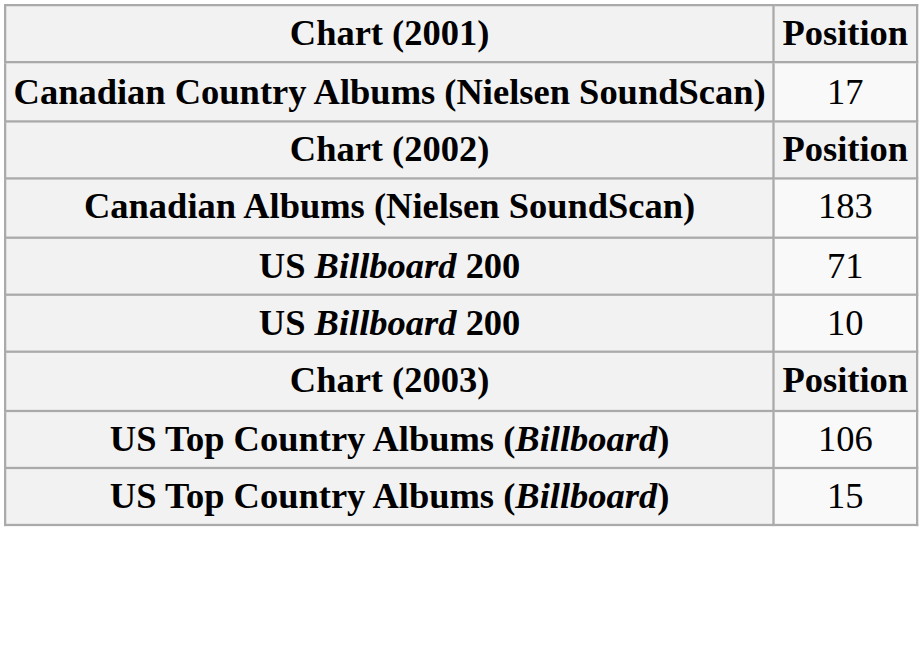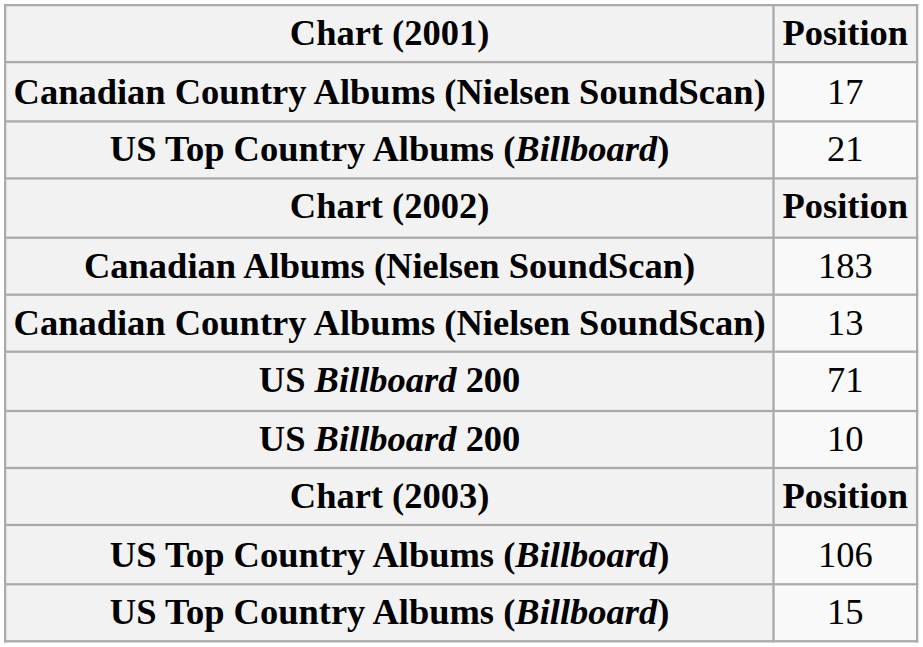 <table class="wikitable plainrowheaders" style="text-align:center">
 <tr>
 <th scope="col">Chart (2001)</th>
 <th scope="col">Position</th>
 </tr>
 <tr>
 <th scope="row">Canadian Country Albums (Nielsen SoundScan)</th>
 <td>17</td>
 </tr>
 <tr>
+<th scope="row">US Top Country Albums (<em>Billboard</em>)</th>
+<td>21</td>
+</tr>
+<tr>
 <th scope="col">Chart (2002)</th>
 <th scope="col">Position</th>
 </tr>
 <tr>
 <th scope="row">Canadian Albums (Nielsen SoundScan)</th>
 <td>183</td>
+</tr>
+<tr>
+<th scope="row">Canadian Country Albums (Nielsen SoundScan)</th>
+<td>13</td>
 </tr>
 <tr>
 <th scope="row">US <em>Billboard</em> 200</th>
 <td>71</td>
 </tr>
 <tr>
 <th scope="row">US <em>Billboard</em> 200</th>
 <td>10</td>
 </tr>
 <tr>
 <th scope="col">Chart (2003)</th>
 <th scope="col">Position</th>
 </tr>
 <tr>
 <th scope="row">US Top Country Albums (<em>Billboard</em>)</th>
 <td>106</td>
 </tr>
 <tr>
 <th scope="row">US Top Country Albums (<em>Billboard</em>)</th>
 <td>15</td>
 </tr>
 </table>
